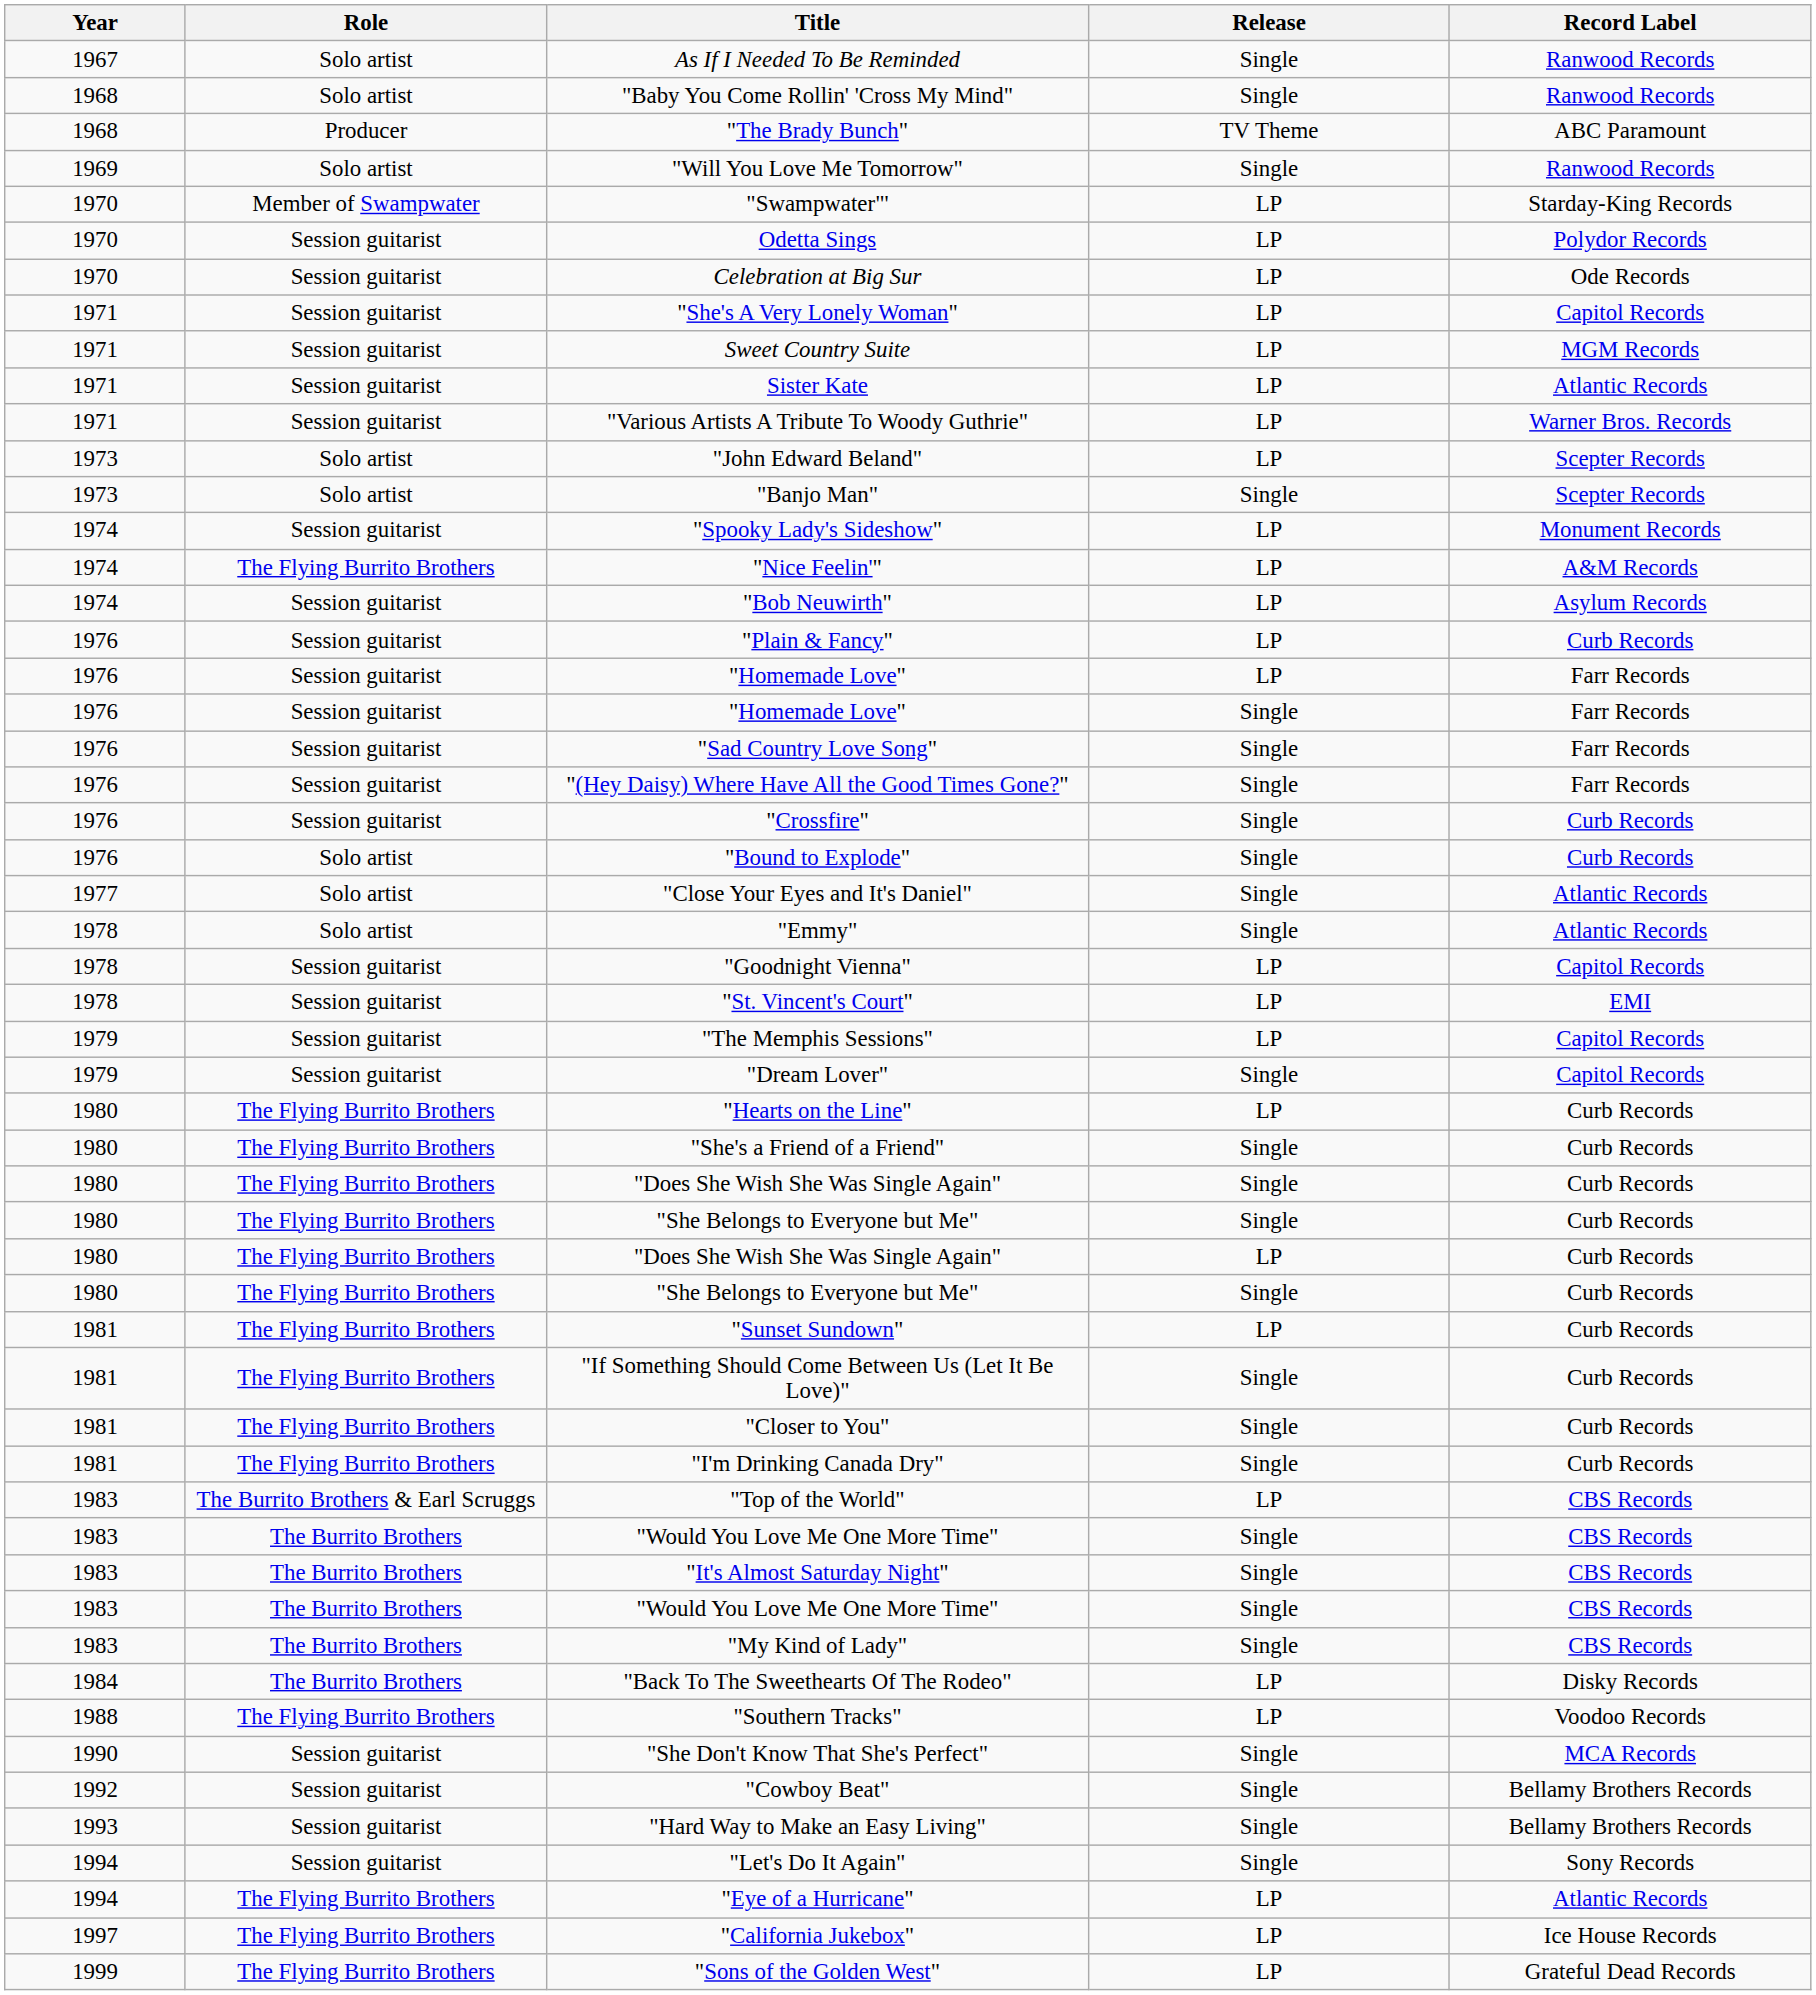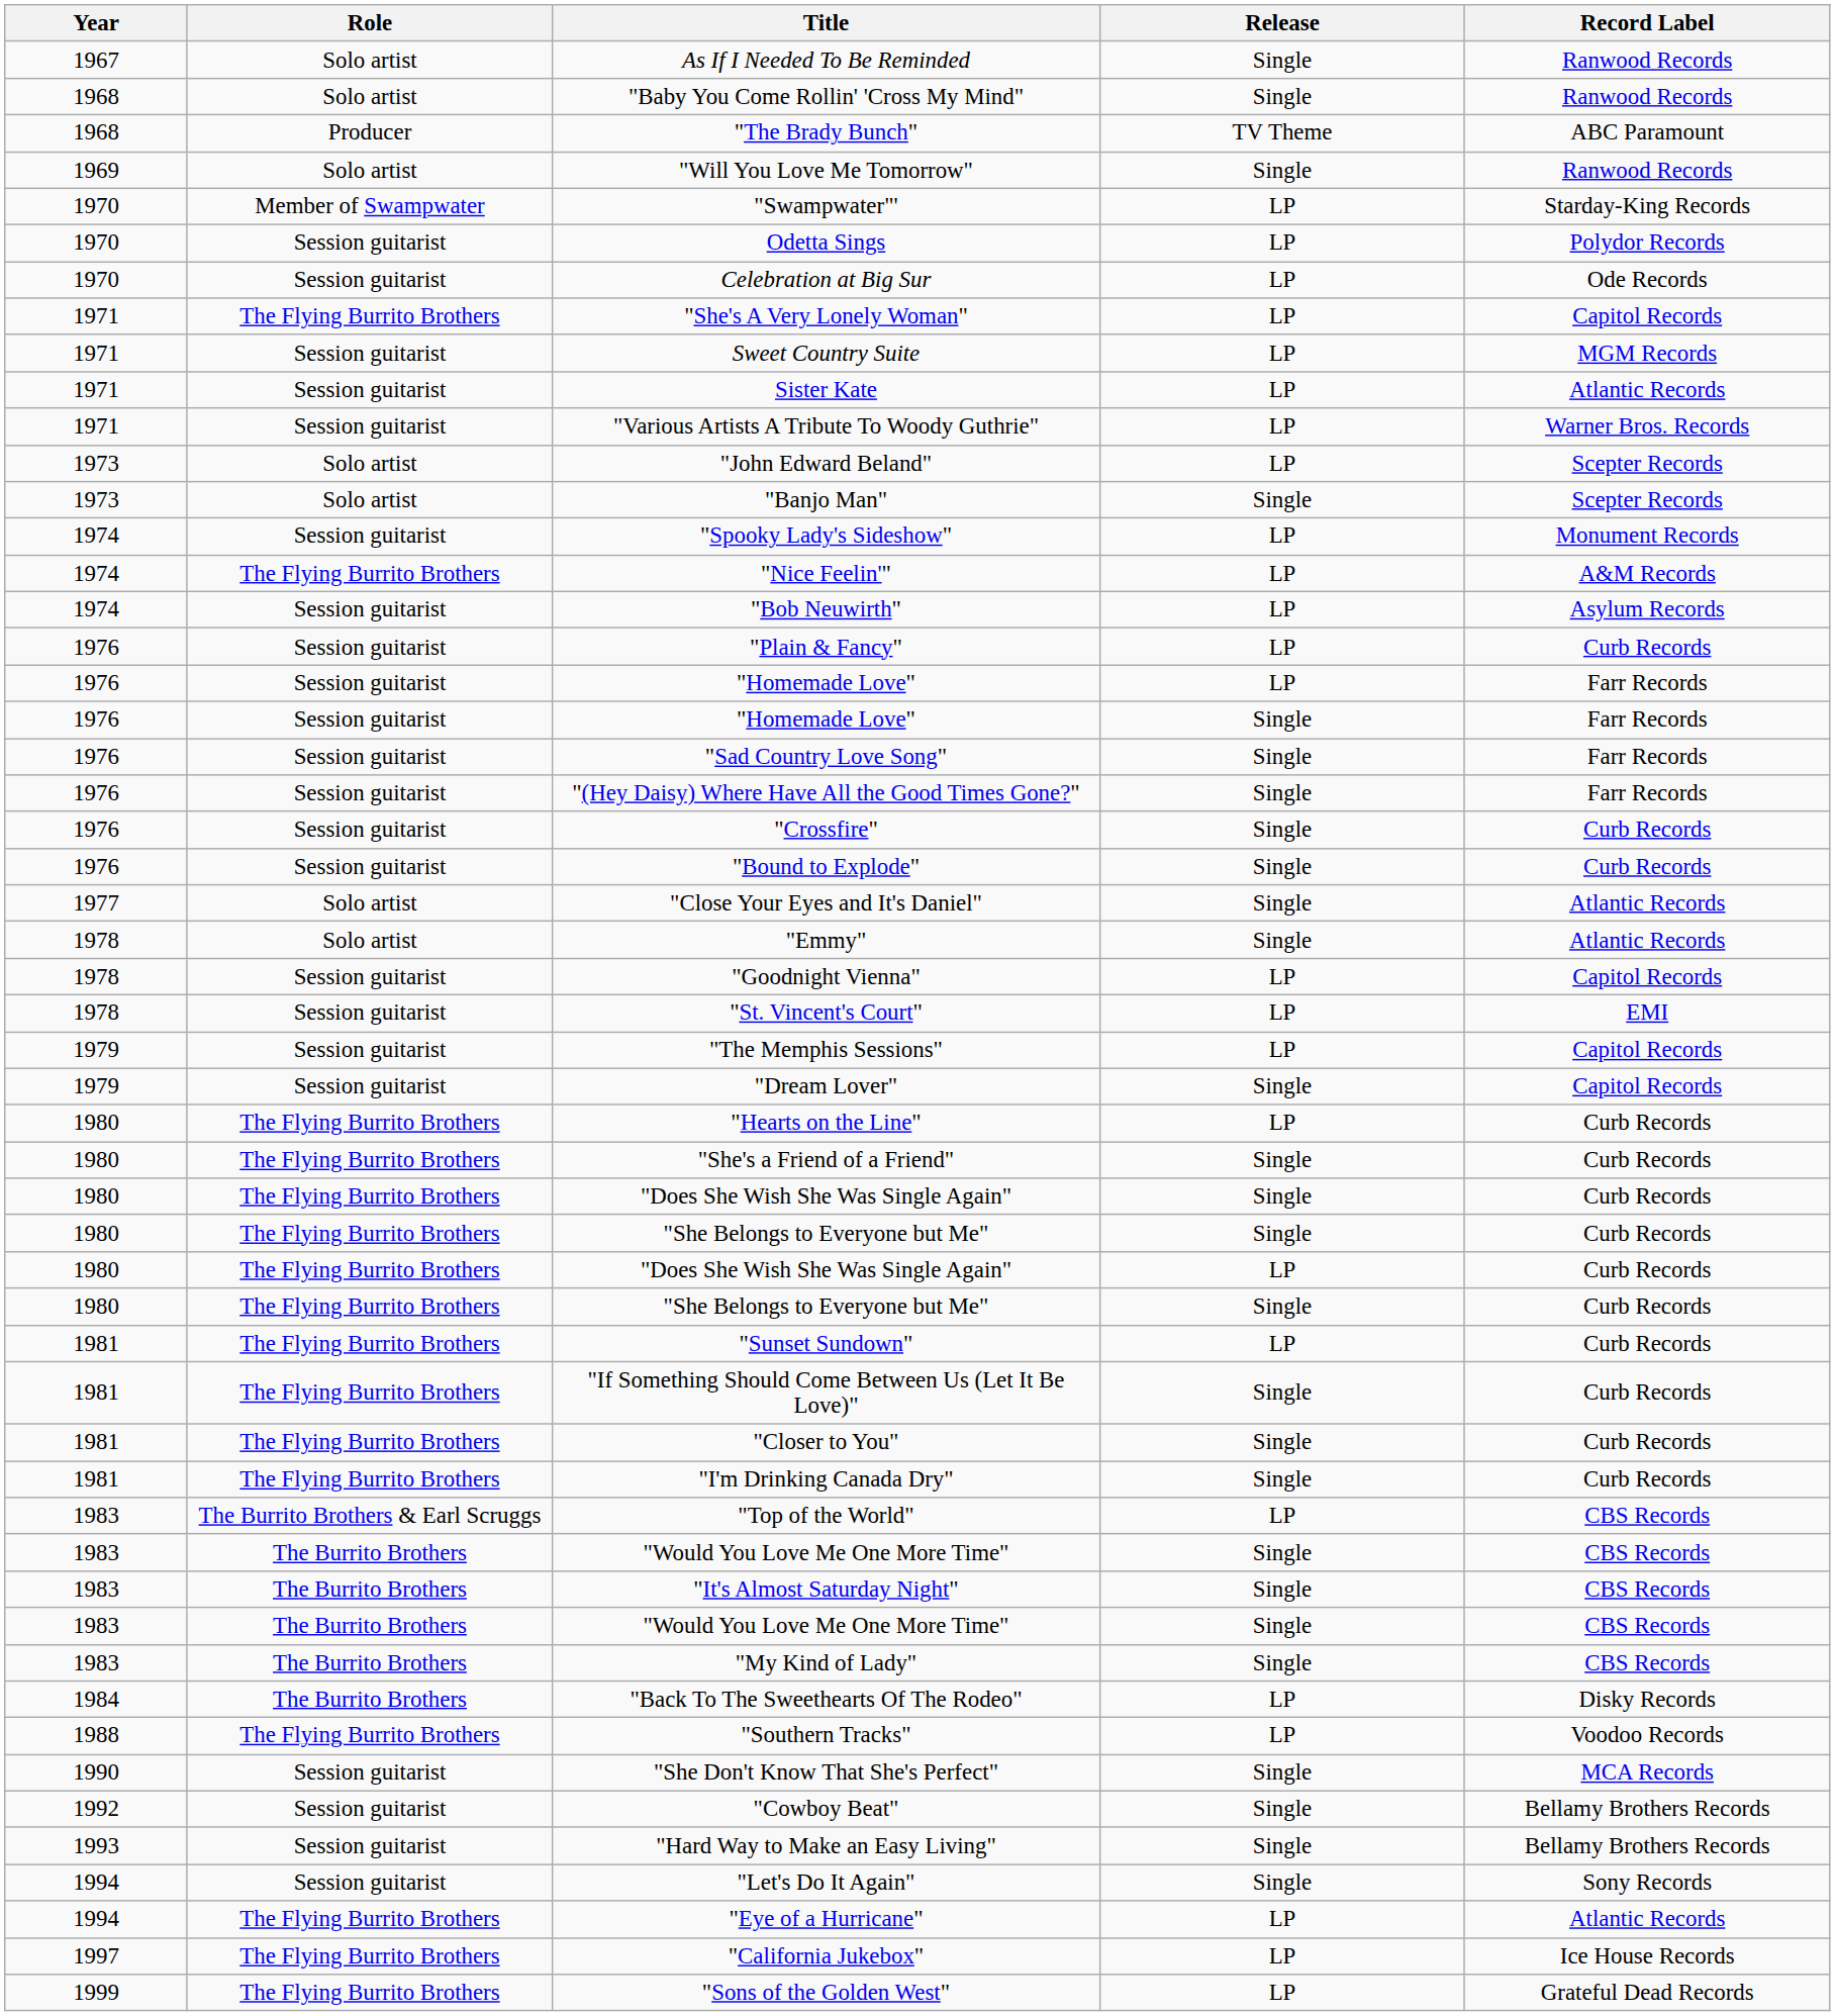 <table style="text-align:center; width:100%" class="wikitable">
 <tr>
 <th style="width:50px;">Year</th>
 <th width=20%>Role</th>
 <th width=30%>Title</th>
 <th width=20%>Release</th>
 <th width=20%>Record Label</th>
 </tr>
 <tr>
 <td>1967</td>
 <td>Solo artist</td>
 <td><em>As If I Needed To Be Reminded</em></td>
 <td>Single</td>
 <td><a href='#'>Ranwood Records</a></td>
 </tr>
 <tr>
 <td>1968</td>
 <td>Solo artist</td>
 <td>"Baby You Come Rollin' 'Cross My Mind"</td>
 <td>Single</td>
 <td><a href='#'>Ranwood Records</a></td>
 </tr>
 <tr>
 <td>1968</td>
 <td>Producer</td>
 <td>"<a href='#'>The Brady Bunch</a>"</td>
 <td>TV Theme</td>
 <td>ABC Paramount</td>
 </tr>
 <tr>
 <td>1969</td>
 <td>Solo artist</td>
 <td>"Will You Love Me Tomorrow"</td>
 <td>Single</td>
 <td><a href='#'>Ranwood Records</a></td>
 </tr>
 <tr>
 <td>1970</td>
 <td>Member of <a href='#'>Swampwater</a></td>
 <td>"Swampwater"'</td>
 <td>LP</td>
 <td>Starday-King Records</td>
 </tr>
 <tr>
 <td>1970</td>
 <td>Session guitarist</td>
 <td><a href='#'>Odetta Sings</a></td>
 <td>LP</td>
 <td><a href='#'>Polydor Records</a></td>
 </tr>
 <tr>
 <td>1970</td>
 <td>Session guitarist</td>
 <td><em>Celebration at Big Sur</em></td>
 <td>LP</td>
 <td>Ode Records</td>
 </tr>
 <tr>
 <td>1971</td>
-<td>Session guitarist</td>
+<td><a href='#'>The Flying Burrito Brothers</a></td>
 <td>"<a href='#'>She's A Very Lonely Woman</a>"</td>
 <td>LP</td>
 <td><a href='#'>Capitol Records</a></td>
 </tr>
 <tr>
 <td>1971</td>
 <td>Session guitarist</td>
 <td><em>Sweet Country Suite</em></td>
 <td>LP</td>
 <td><a href='#'>MGM Records</a></td>
 </tr>
 <tr>
 <td>1971</td>
 <td>Session guitarist</td>
 <td><a href='#'>Sister Kate</a></td>
 <td>LP</td>
 <td><a href='#'>Atlantic Records</a></td>
 </tr>
 <tr>
 <td>1971</td>
 <td>Session guitarist</td>
 <td>"Various Artists A Tribute To Woody Guthrie"</td>
 <td>LP</td>
 <td><a href='#'>Warner Bros. Records</a></td>
 </tr>
 <tr>
 <td>1973</td>
 <td>Solo artist</td>
 <td>"John Edward Beland"</td>
 <td>LP</td>
 <td><a href='#'>Scepter Records</a></td>
 </tr>
 <tr>
 <td>1973</td>
 <td>Solo artist</td>
 <td>"Banjo Man"</td>
 <td>Single</td>
 <td><a href='#'>Scepter Records</a></td>
 </tr>
 <tr>
 <td>1974</td>
 <td>Session guitarist</td>
 <td>"<a href='#'>Spooky Lady's Sideshow</a>"</td>
 <td>LP</td>
 <td><a href='#'>Monument Records</a></td>
 </tr>
 <tr>
 <td>1974</td>
 <td><a href='#'>The Flying Burrito Brothers</a></td>
 <td>"<a href='#'>Nice Feelin'</a>"</td>
 <td>LP</td>
 <td><a href='#'>A&M Records</a></td>
 </tr>
 <tr>
 <td>1974</td>
 <td>Session guitarist</td>
 <td>"<a href='#'>Bob Neuwirth</a>"</td>
 <td>LP</td>
 <td><a href='#'>Asylum Records</a></td>
 </tr>
 <tr>
 <td>1976</td>
 <td>Session guitarist</td>
 <td>"<a href='#'>Plain & Fancy</a>"</td>
 <td>LP</td>
 <td><a href='#'>Curb Records</a></td>
 </tr>
 <tr>
 <td>1976</td>
 <td>Session guitarist</td>
 <td>"<a href='#'>Homemade Love</a>"</td>
 <td>LP</td>
 <td>Farr Records</td>
 </tr>
 <tr>
 <td>1976</td>
 <td>Session guitarist</td>
 <td>"<a href='#'>Homemade Love</a>"</td>
 <td>Single</td>
 <td>Farr Records</td>
 </tr>
 <tr>
 <td>1976</td>
 <td>Session guitarist</td>
 <td>"<a href='#'>Sad Country Love Song</a>"</td>
 <td>Single</td>
 <td>Farr Records</td>
 </tr>
 <tr>
 <td>1976</td>
 <td>Session guitarist</td>
 <td>"<a href='#'>(Hey Daisy) Where Have All the Good Times Gone?</a>"</td>
 <td>Single</td>
 <td>Farr Records</td>
 </tr>
 <tr>
 <td>1976</td>
 <td>Session guitarist</td>
 <td>"<a href='#'>Crossfire</a>"</td>
 <td>Single</td>
 <td><a href='#'>Curb Records</a></td>
 </tr>
 <tr>
 <td>1976</td>
-<td>Solo artist</td>
+<td>Session guitarist</td>
 <td>"<a href='#'>Bound to Explode</a>"</td>
 <td>Single</td>
 <td><a href='#'>Curb Records</a></td>
 </tr>
 <tr>
 <td>1977</td>
 <td>Solo artist</td>
 <td>"Close Your Eyes and It's Daniel"</td>
 <td>Single</td>
 <td><a href='#'>Atlantic Records</a></td>
 </tr>
 <tr>
 <td>1978</td>
 <td>Solo artist</td>
 <td>"Emmy"</td>
 <td>Single</td>
 <td><a href='#'>Atlantic Records</a></td>
 </tr>
 <tr>
 <td>1978</td>
 <td>Session guitarist</td>
 <td>"Goodnight Vienna"</td>
 <td>LP</td>
 <td><a href='#'>Capitol Records</a></td>
 </tr>
 <tr>
 <td>1978</td>
 <td>Session guitarist</td>
 <td>"<a href='#'>St. Vincent's Court</a>"</td>
 <td>LP</td>
 <td><a href='#'>EMI</a></td>
 </tr>
 <tr>
 <td>1979</td>
 <td>Session guitarist</td>
 <td>"The Memphis Sessions"</td>
 <td>LP</td>
 <td><a href='#'>Capitol Records</a></td>
 </tr>
 <tr>
 <td>1979</td>
 <td>Session guitarist</td>
 <td>"Dream Lover"</td>
 <td>Single</td>
 <td><a href='#'>Capitol Records</a></td>
 </tr>
 <tr>
 <td>1980</td>
 <td><a href='#'>The Flying Burrito Brothers</a></td>
 <td>"<a href='#'>Hearts on the Line</a>"</td>
 <td>LP</td>
 <td>Curb Records</td>
 </tr>
 <tr>
 <td>1980</td>
 <td><a href='#'>The Flying Burrito Brothers</a></td>
 <td>"She's a Friend of a Friend"</td>
 <td>Single</td>
 <td>Curb Records</td>
 </tr>
 <tr>
 <td>1980</td>
 <td><a href='#'>The Flying Burrito Brothers</a></td>
 <td>"Does She Wish She Was Single Again"</td>
 <td>Single</td>
 <td>Curb Records</td>
 </tr>
 <tr>
 <td>1980</td>
 <td><a href='#'>The Flying Burrito Brothers</a></td>
 <td>"She Belongs to Everyone but Me"</td>
 <td>Single</td>
 <td>Curb Records</td>
 </tr>
 <tr>
 <td>1980</td>
 <td><a href='#'>The Flying Burrito Brothers</a></td>
 <td>"Does She Wish She Was Single Again"</td>
 <td>LP</td>
 <td>Curb Records</td>
 </tr>
 <tr>
 <td>1980</td>
 <td><a href='#'>The Flying Burrito Brothers</a></td>
 <td>"She Belongs to Everyone but Me"</td>
 <td>Single</td>
 <td>Curb Records</td>
 </tr>
 <tr>
 <td>1981</td>
 <td><a href='#'>The Flying Burrito Brothers</a></td>
 <td>"<a href='#'>Sunset Sundown</a>"</td>
 <td>LP</td>
 <td>Curb Records</td>
 </tr>
 <tr>
 <td>1981</td>
 <td><a href='#'>The Flying Burrito Brothers</a></td>
 <td>"If Something Should Come Between Us (Let It Be Love)"</td>
 <td>Single</td>
 <td>Curb Records</td>
 </tr>
 <tr>
 <td>1981</td>
 <td><a href='#'>The Flying Burrito Brothers</a></td>
 <td>"Closer to You"</td>
 <td>Single</td>
 <td>Curb Records</td>
 </tr>
 <tr>
 <td>1981</td>
 <td><a href='#'>The Flying Burrito Brothers</a></td>
 <td>"I'm Drinking Canada Dry"</td>
 <td>Single</td>
 <td>Curb Records</td>
 </tr>
 <tr>
 <td>1983</td>
 <td><a href='#'>The Burrito Brothers</a> & Earl Scruggs</td>
 <td>"Top of the World"</td>
 <td>LP</td>
 <td><a href='#'>CBS Records</a></td>
 </tr>
 <tr>
 <td>1983</td>
 <td><a href='#'>The Burrito Brothers</a></td>
 <td>"Would You Love Me One More Time"</td>
 <td>Single</td>
 <td><a href='#'>CBS Records</a></td>
 </tr>
 <tr>
 <td>1983</td>
 <td><a href='#'>The Burrito Brothers</a></td>
 <td>"<a href='#'>It's Almost Saturday Night</a>"</td>
 <td>Single</td>
 <td><a href='#'>CBS Records</a></td>
 </tr>
 <tr>
 <td>1983</td>
 <td><a href='#'>The Burrito Brothers</a></td>
 <td>"Would You Love Me One More Time"</td>
 <td>Single</td>
 <td><a href='#'>CBS Records</a></td>
 </tr>
 <tr>
 <td>1983</td>
 <td><a href='#'>The Burrito Brothers</a></td>
 <td>"My Kind of Lady"</td>
 <td>Single</td>
 <td><a href='#'>CBS Records</a></td>
 </tr>
 <tr>
 <td>1984</td>
 <td><a href='#'>The Burrito Brothers</a></td>
 <td>"Back To The Sweethearts Of The Rodeo"</td>
 <td>LP</td>
 <td>Disky Records</td>
 </tr>
 <tr>
 <td>1988</td>
 <td><a href='#'>The Flying Burrito Brothers</a></td>
 <td>"Southern Tracks"</td>
 <td>LP</td>
 <td>Voodoo Records</td>
 </tr>
 <tr>
 <td>1990</td>
 <td>Session guitarist</td>
 <td>"She Don't Know That She's Perfect"</td>
 <td>Single</td>
 <td><a href='#'>MCA Records</a></td>
 </tr>
 <tr>
 <td>1992</td>
 <td>Session guitarist</td>
 <td>"Cowboy Beat"</td>
 <td>Single</td>
 <td>Bellamy Brothers Records</td>
 </tr>
 <tr>
 <td>1993</td>
 <td>Session guitarist</td>
 <td>"Hard Way to Make an Easy Living"</td>
 <td>Single</td>
 <td>Bellamy Brothers Records</td>
 </tr>
 <tr>
 <td>1994</td>
 <td>Session guitarist</td>
 <td>"Let's Do It Again"</td>
 <td>Single</td>
 <td>Sony Records</td>
 </tr>
 <tr>
 <td>1994</td>
 <td><a href='#'>The Flying Burrito Brothers</a></td>
 <td>"<a href='#'>Eye of a Hurricane</a>"</td>
 <td>LP</td>
 <td><a href='#'>Atlantic Records</a></td>
 </tr>
 <tr>
 <td>1997</td>
 <td><a href='#'>The Flying Burrito Brothers</a></td>
 <td>"<a href='#'>California Jukebox</a>"</td>
 <td>LP</td>
 <td>Ice House Records</td>
 </tr>
 <tr>
 <td>1999</td>
 <td><a href='#'>The Flying Burrito Brothers</a></td>
 <td>"<a href='#'>Sons of the Golden West</a>"</td>
 <td>LP</td>
 <td>Grateful Dead Records</td>
 </tr>
 </table>
